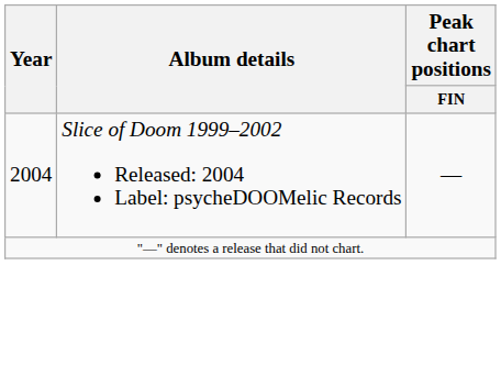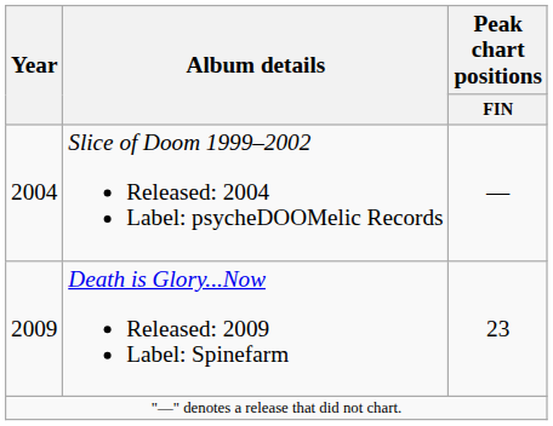 <table class="wikitable">
 <tr>
 <th rowspan="2">Year</th>
 <th rowspan="2">Album details</th>
 <th>Peak chart positions</th>
 </tr>
 <tr>
 <th style="width:3em;font-size:75%">FIN<br></th>
 </tr>
 <tr>
 <td>2004</td>
 <td><em>Slice of Doom 1999–2002</em><br><ul><li>Released: 2004</li><li>Label: psycheDOOMelic Records</li></ul></td>
 <td align="center">—</td>
 </tr>
 <tr>
+<td>2009</td>
+<td><em><a href='#'>Death is Glory...Now</a></em><br><ul><li>Released: 2009</li><li>Label: Spinefarm</li></ul></td>
+<td align="center">23</td>
+</tr>
+<tr>
 <td align="center" colspan="3" style="font-size: 8pt">"—" denotes a release that did not chart.</td>
 </tr>
 </table>
